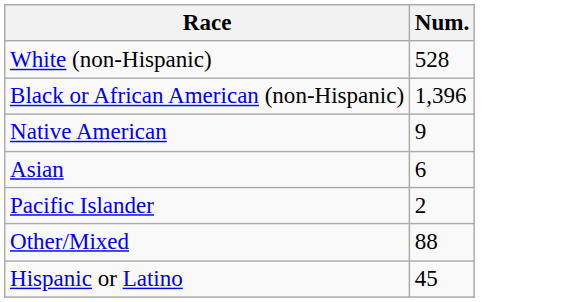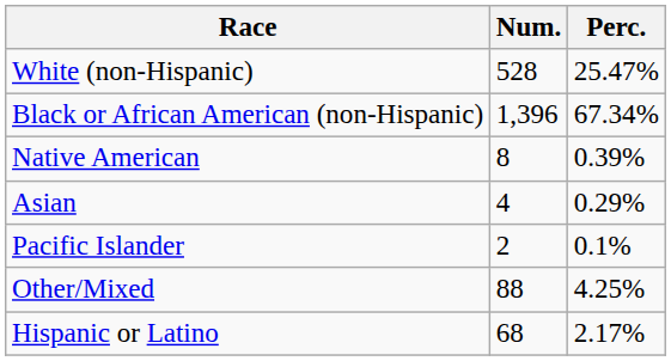 <table class="wikitable">
 <tr>
 <th>Race</th>
 <th>Num.</th>
+<th>Perc.</th>
 </tr>
 <tr>
 <td><a href='#'>White</a> (non-Hispanic)</td>
 <td>528</td>
+<td>25.47%</td>
 </tr>
 <tr>
 <td><a href='#'>Black or African American</a> (non-Hispanic)</td>
 <td>1,396</td>
+<td>67.34%</td>
 </tr>
 <tr>
 <td><a href='#'>Native American</a></td>
-<td>9</td>
+<td>8</td>
+<td>0.39%</td>
 </tr>
 <tr>
 <td><a href='#'>Asian</a></td>
-<td>6</td>
+<td>4</td>
+<td>0.29%</td>
 </tr>
 <tr>
 <td><a href='#'>Pacific Islander</a></td>
 <td>2</td>
+<td>0.1%</td>
 </tr>
 <tr>
 <td><a href='#'>Other/Mixed</a></td>
 <td>88</td>
+<td>4.25%</td>
 </tr>
 <tr>
 <td><a href='#'>Hispanic</a> or <a href='#'>Latino</a></td>
-<td>45</td>
+<td>68</td>
+<td>2.17%</td>
 </tr>
 </table>
